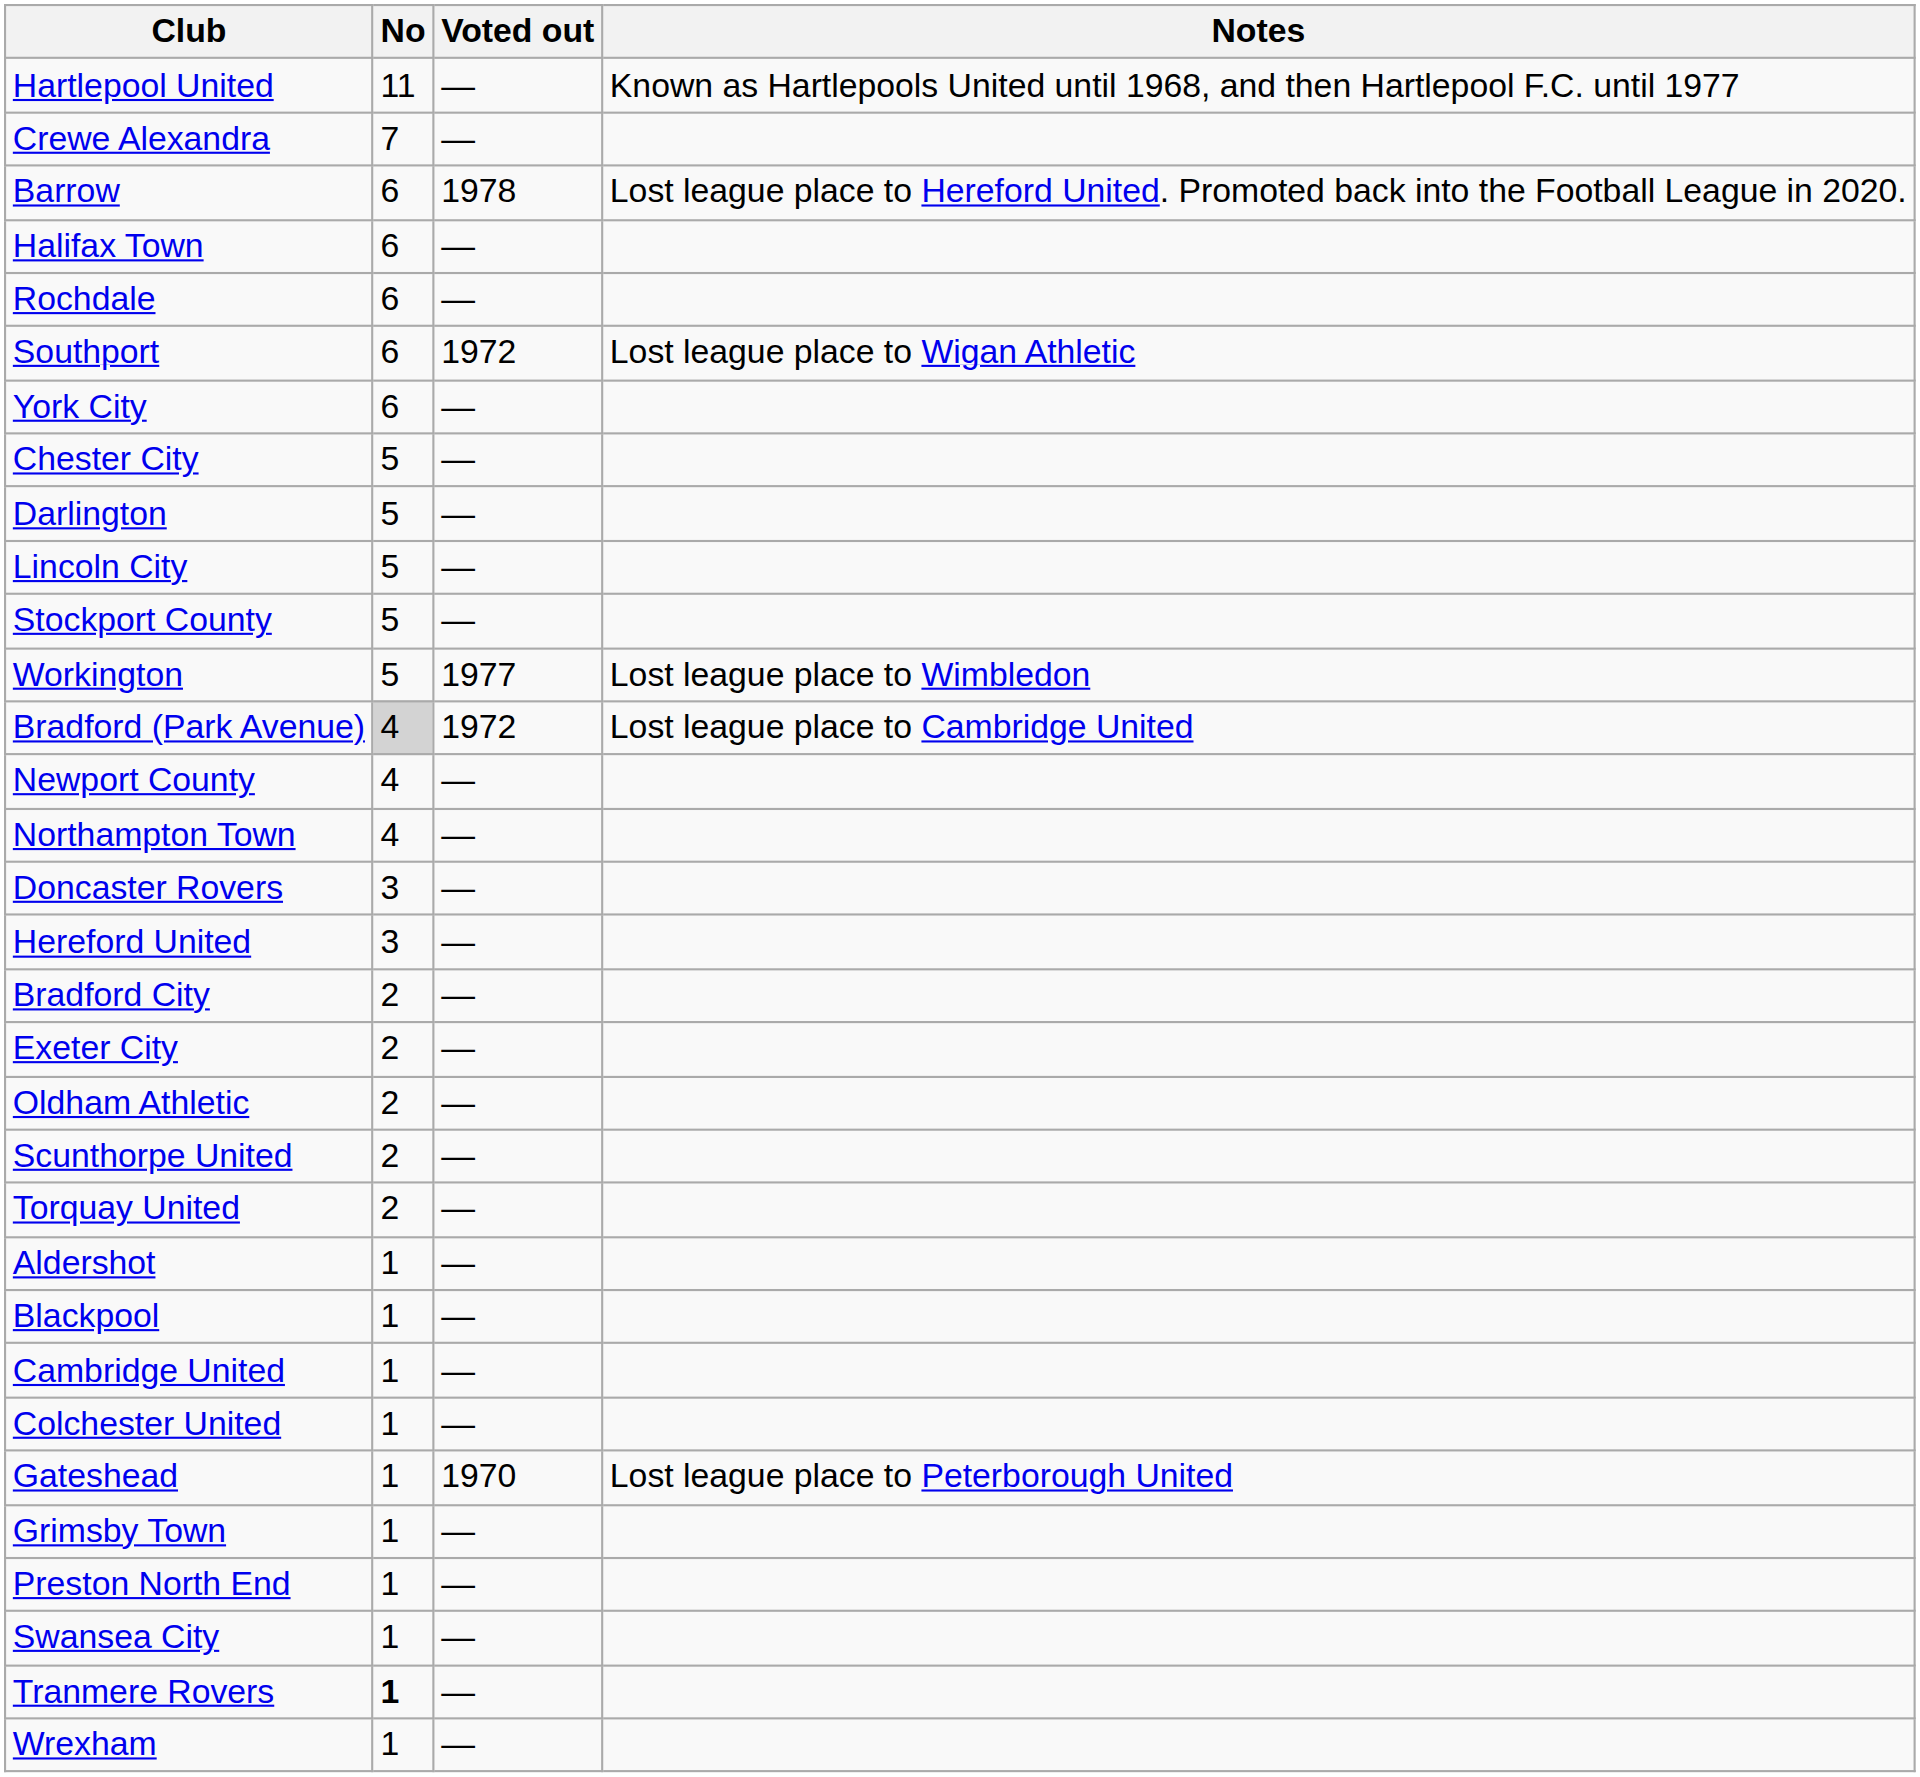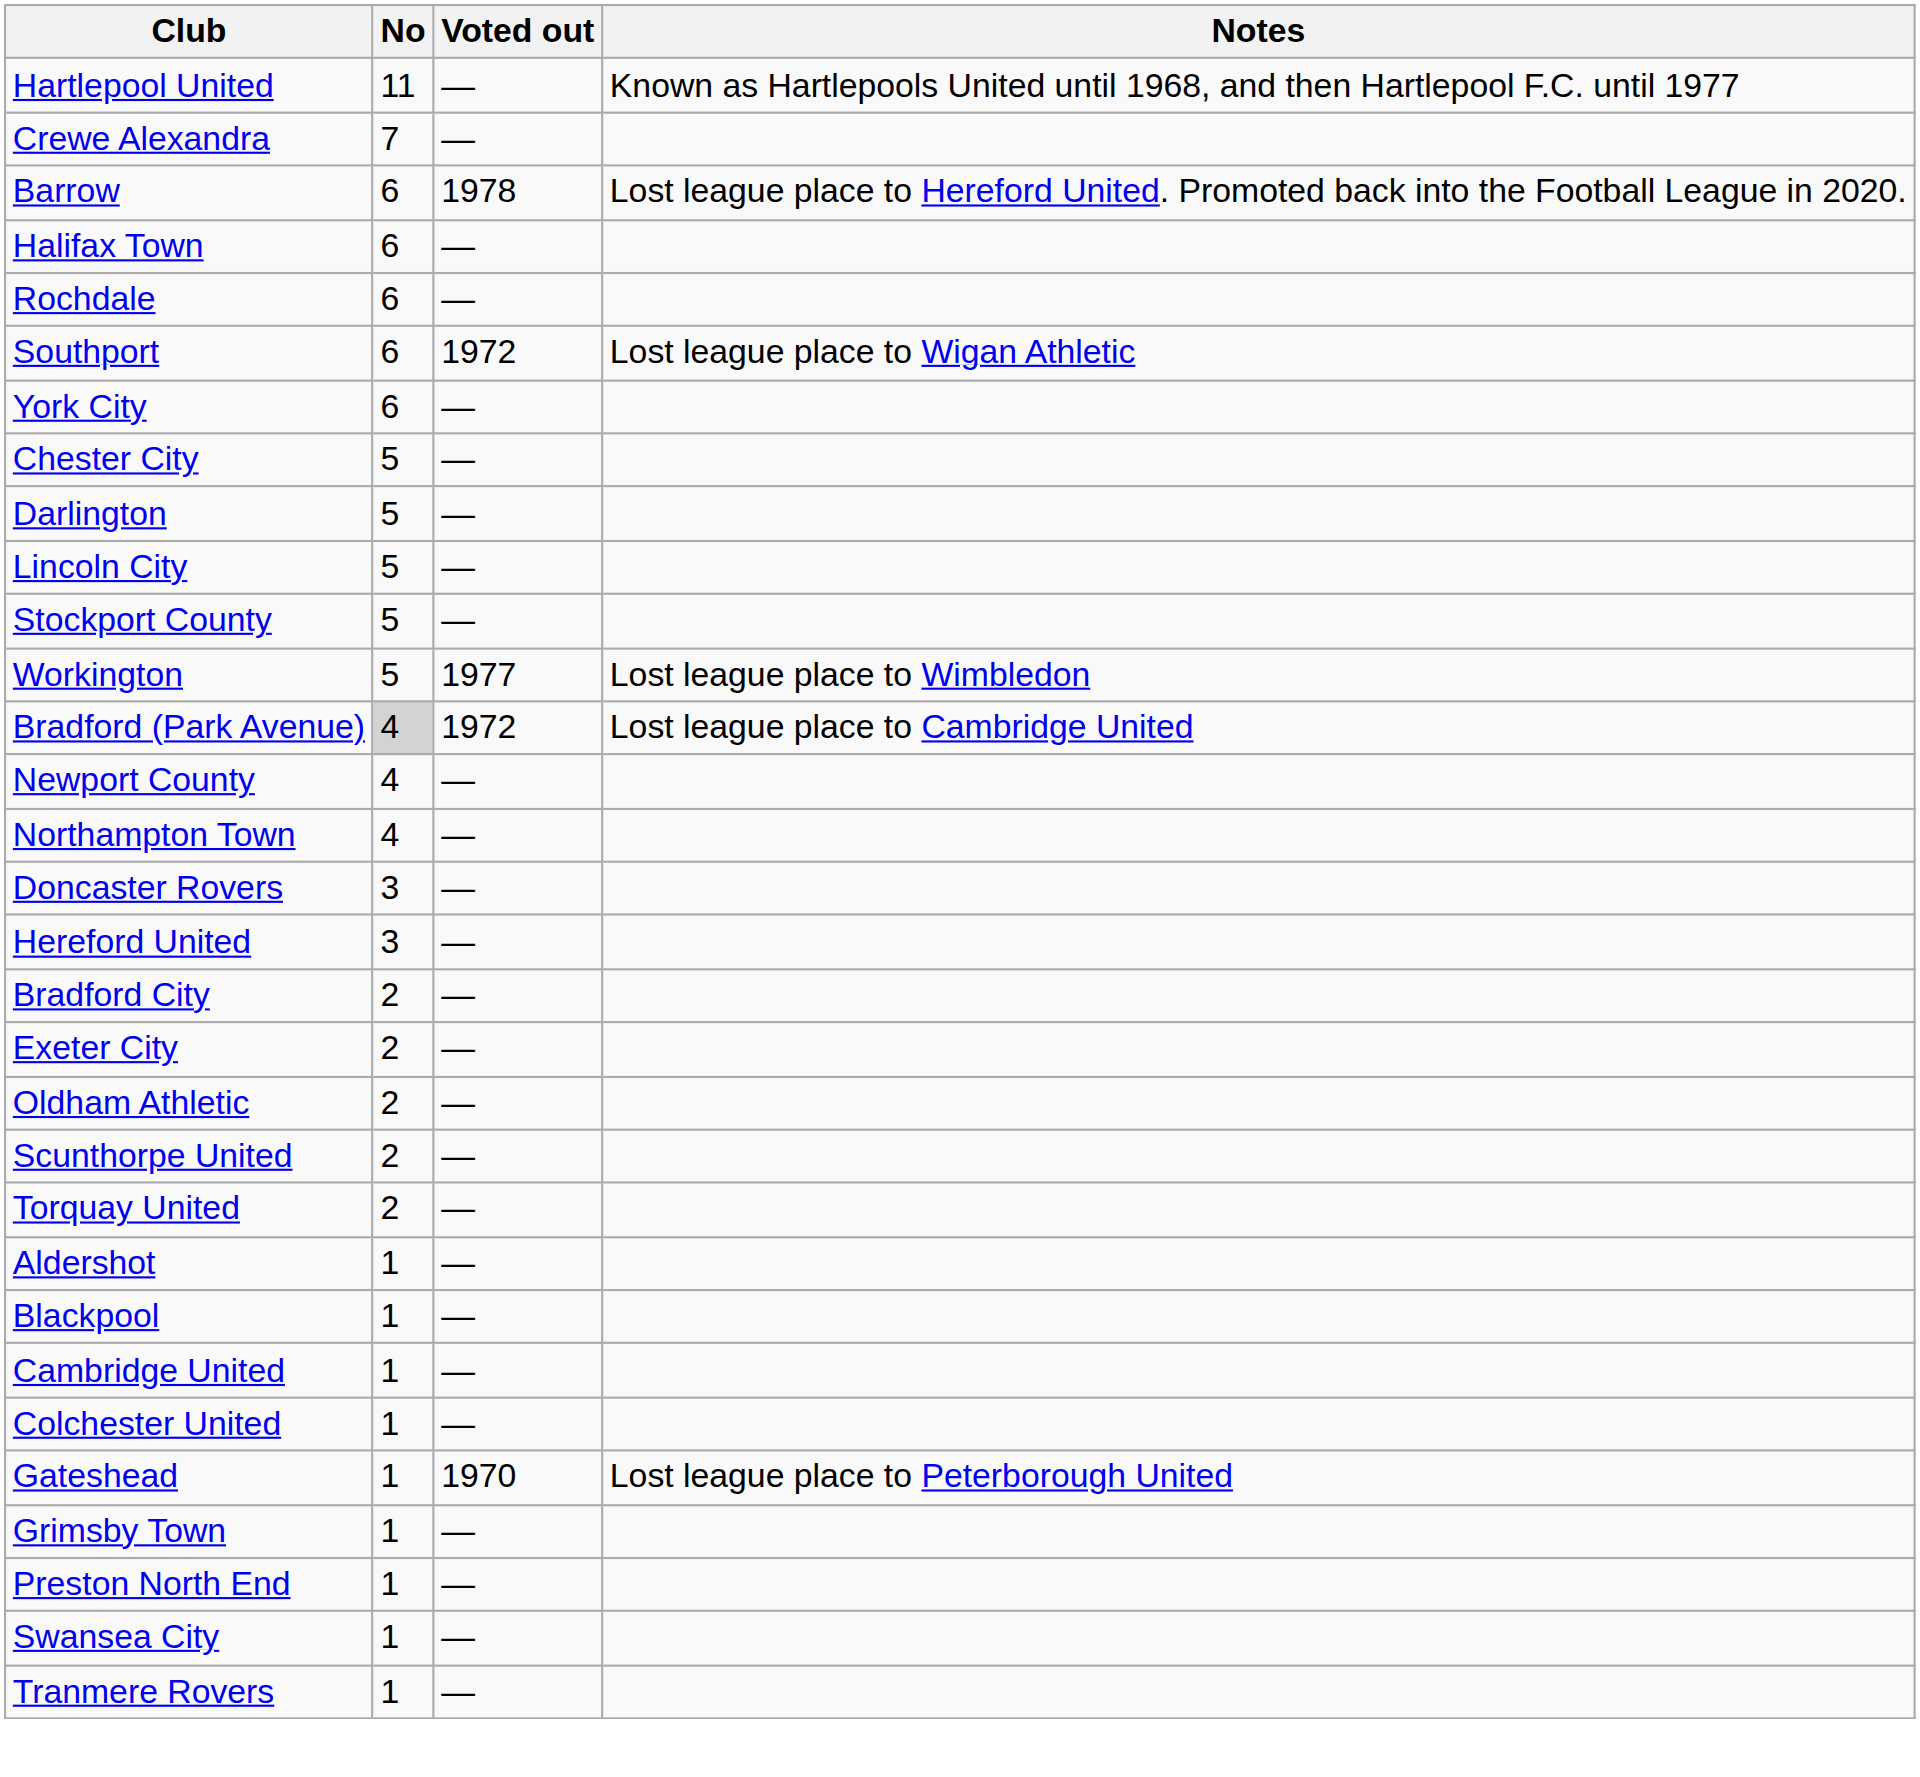 <table class="wikitable sortable">
 <tr>
 <th>Club</th>
 <th>No</th>
 <th>Voted out</th>
 <th>Notes</th>
 </tr>
 <tr>
 <td><a href='#'>Hartlepool United</a></td>
 <td>11</td>
 <td>—</td>
 <td>Known as Hartlepools United until 1968, and then Hartlepool F.C. until 1977</td>
 </tr>
 <tr>
 <td><a href='#'>Crewe Alexandra</a></td>
 <td>7</td>
 <td>—</td>
 <td></td>
 </tr>
 <tr>
 <td><a href='#'>Barrow</a></td>
 <td>6</td>
 <td>1978</td>
 <td>Lost league place to <a href='#'>Hereford United</a>. Promoted back into the Football League in 2020.</td>
 </tr>
 <tr>
 <td><a href='#'>Halifax Town</a></td>
 <td>6</td>
 <td>—</td>
 <td></td>
 </tr>
 <tr>
 <td><a href='#'>Rochdale</a></td>
 <td>6</td>
 <td>—</td>
 <td></td>
 </tr>
 <tr>
 <td><a href='#'>Southport</a></td>
 <td>6</td>
 <td>1972</td>
 <td>Lost league place to <a href='#'>Wigan Athletic</a></td>
 </tr>
 <tr>
 <td><a href='#'>York City</a></td>
 <td>6</td>
 <td>—</td>
 <td></td>
 </tr>
 <tr>
 <td><a href='#'>Chester City</a></td>
 <td>5</td>
 <td>—</td>
 <td></td>
 </tr>
 <tr>
 <td><a href='#'>Darlington</a></td>
 <td>5</td>
 <td>—</td>
 <td></td>
 </tr>
 <tr>
 <td><a href='#'>Lincoln City</a></td>
 <td>5</td>
 <td>—</td>
 <td></td>
 </tr>
 <tr>
 <td><a href='#'>Stockport County</a></td>
 <td>5</td>
 <td>—</td>
 <td></td>
 </tr>
 <tr>
 <td><a href='#'>Workington</a></td>
 <td>5</td>
 <td>1977</td>
 <td>Lost league place to <a href='#'>Wimbledon</a></td>
 </tr>
 <tr>
 <td><a href='#'>Bradford (Park Avenue)</a></td>
 <td style="background: lightgrey;">4</td>
 <td>1972</td>
 <td>Lost league place to <a href='#'>Cambridge United</a></td>
 </tr>
 <tr>
 <td><a href='#'>Newport County</a></td>
 <td>4</td>
 <td>—</td>
 <td></td>
 </tr>
 <tr>
 <td><a href='#'>Northampton Town</a></td>
 <td>4</td>
 <td>—</td>
 <td></td>
 </tr>
 <tr>
 <td><a href='#'>Doncaster Rovers</a></td>
 <td>3</td>
 <td>—</td>
 <td></td>
 </tr>
 <tr>
 <td><a href='#'>Hereford United</a></td>
 <td>3</td>
 <td>—</td>
 <td></td>
 </tr>
 <tr>
 <td><a href='#'>Bradford City</a></td>
 <td>2</td>
 <td>—</td>
 <td></td>
 </tr>
 <tr>
 <td><a href='#'>Exeter City</a></td>
 <td>2</td>
 <td>—</td>
 <td></td>
 </tr>
 <tr>
 <td><a href='#'>Oldham Athletic</a></td>
 <td>2</td>
 <td>—</td>
 <td></td>
 </tr>
 <tr>
 <td><a href='#'>Scunthorpe United</a></td>
 <td>2</td>
 <td>—</td>
 <td></td>
 </tr>
 <tr>
 <td><a href='#'>Torquay United</a></td>
 <td>2</td>
 <td>—</td>
 <td></td>
 </tr>
 <tr>
 <td><a href='#'>Aldershot</a></td>
 <td>1</td>
 <td>—</td>
 <td></td>
 </tr>
 <tr>
 <td><a href='#'>Blackpool</a></td>
 <td>1</td>
 <td>—</td>
 <td></td>
 </tr>
 <tr>
 <td><a href='#'>Cambridge United</a></td>
 <td>1</td>
 <td>—</td>
 <td></td>
 </tr>
 <tr>
 <td><a href='#'>Colchester United</a></td>
 <td>1</td>
 <td>—</td>
 <td></td>
 </tr>
 <tr>
 <td><a href='#'>Gateshead</a></td>
 <td>1</td>
 <td>1970</td>
 <td>Lost league place to <a href='#'>Peterborough United</a></td>
 </tr>
 <tr>
 <td><a href='#'>Grimsby Town</a></td>
 <td>1</td>
 <td>—</td>
 <td></td>
 </tr>
 <tr>
 <td><a href='#'>Preston North End</a></td>
 <td>1</td>
 <td>—</td>
 <td></td>
 </tr>
 <tr>
 <td><a href='#'>Swansea City</a></td>
 <td>1</td>
 <td>—</td>
 <td></td>
 </tr>
 <tr>
 <td><a href='#'>Tranmere Rovers</a></td>
-<td><strong>1</strong></td>
-<td>—</td>
-<td></td>
-</tr>
-<tr>
-<td><a href='#'>Wrexham</a></td>
 <td>1</td>
 <td>—</td>
 <td></td>
 </tr>
 </table>
